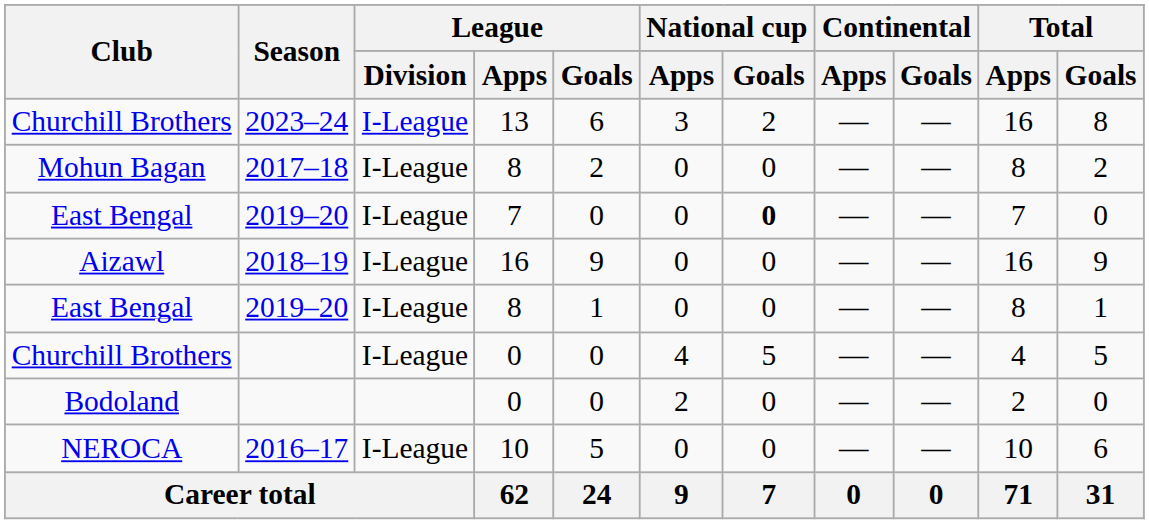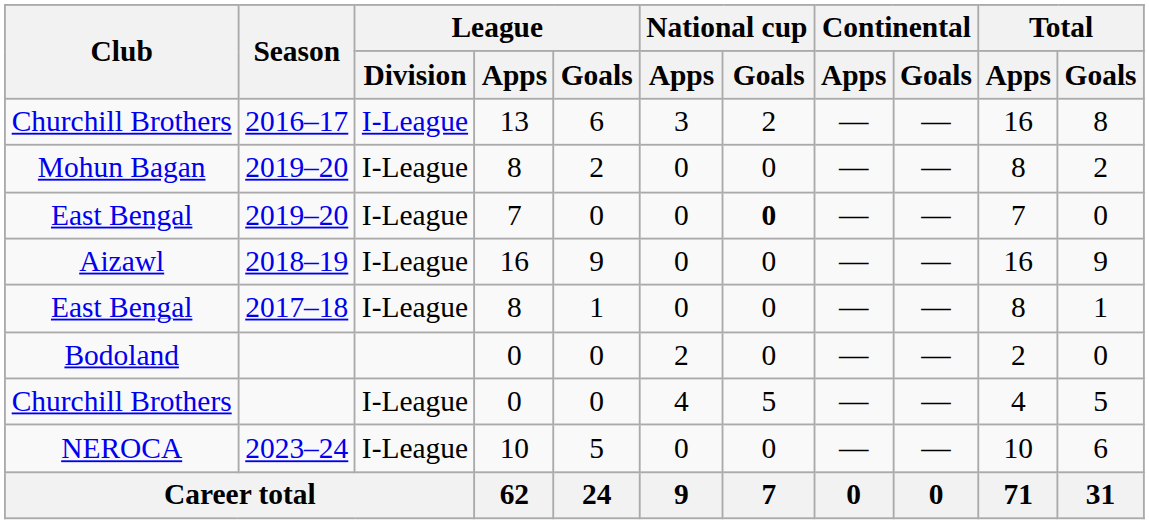 <table class="wikitable" style="text-align:center">
 <tr>
 <th rowspan="2">Club</th>
 <th rowspan="2">Season</th>
 <th colspan="3">League</th>
 <th colspan="2">National cup </th>
 <th colspan="2">Continental</th>
 <th colspan="2">Total</th>
 </tr>
 <tr>
 <th>Division</th>
 <th>Apps</th>
 <th>Goals</th>
 <th>Apps</th>
 <th>Goals</th>
 <th>Apps</th>
 <th>Goals</th>
 <th>Apps</th>
 <th>Goals</th>
 </tr>
 <tr>
 <td><a href='#'>Churchill Brothers</a></td>
-<td><a href='#'>2023–24</a></td>
+<td><a href='#'>2016–17</a></td>
 <td><a href='#'>I-League</a></td>
 <td>13</td>
 <td>6</td>
 <td>3</td>
 <td>2</td>
 <td>—</td>
 <td>—</td>
 <td>16</td>
 <td>8</td>
 </tr>
 <tr>
 <td><a href='#'>Mohun Bagan</a></td>
-<td><a href='#'>2017–18</a></td>
+<td><a href='#'>2019–20</a></td>
 <td>I-League</td>
 <td>8</td>
 <td>2</td>
 <td>0</td>
 <td>0</td>
 <td>—</td>
 <td>—</td>
 <td>8</td>
 <td>2</td>
 </tr>
 <tr>
 <td><a href='#'>East Bengal</a></td>
 <td><a href='#'>2019–20</a></td>
 <td>I-League</td>
 <td>7</td>
 <td>0</td>
 <td>0</td>
 <td><strong>0</strong></td>
 <td>—</td>
 <td>—</td>
 <td>7</td>
 <td>0</td>
 </tr>
 <tr>
 <td><a href='#'>Aizawl</a></td>
 <td><a href='#'>2018–19</a></td>
 <td>I-League</td>
 <td>16</td>
 <td>9</td>
 <td>0</td>
 <td>0</td>
 <td>—</td>
 <td>—</td>
 <td>16</td>
 <td>9</td>
 </tr>
 <tr>
 <td><a href='#'>East Bengal</a></td>
-<td><a href='#'>2019–20</a></td>
+<td><a href='#'>2017–18</a></td>
 <td>I-League</td>
 <td>8</td>
 <td>1</td>
 <td>0</td>
 <td>0</td>
 <td>—</td>
 <td>—</td>
 <td>8</td>
 <td>1</td>
+</tr>
+<tr>
+<td><a href='#'>Bodoland</a></td>
+<td></td>
+<td></td>
+<td>0</td>
+<td>0</td>
+<td>2</td>
+<td>0</td>
+<td>—</td>
+<td>—</td>
+<td>2</td>
+<td>0</td>
 </tr>
 <tr>
 <td><a href='#'>Churchill Brothers</a></td>
 <td></td>
 <td>I-League</td>
 <td>0</td>
 <td>0</td>
 <td>4</td>
 <td>5</td>
 <td>—</td>
 <td>—</td>
 <td>4</td>
 <td>5</td>
 </tr>
 <tr>
-<td><a href='#'>Bodoland</a></td>
-<td></td>
-<td></td>
-<td>0</td>
-<td>0</td>
-<td>2</td>
-<td>0</td>
-<td>—</td>
-<td>—</td>
-<td>2</td>
-<td>0</td>
-</tr>
-<tr>
 <td><a href='#'>NEROCA</a></td>
-<td><a href='#'>2016–17</a></td>
+<td><a href='#'>2023–24</a></td>
 <td>I-League</td>
 <td>10</td>
 <td>5</td>
 <td>0</td>
 <td>0</td>
 <td>—</td>
 <td>—</td>
 <td>10</td>
 <td>6</td>
 </tr>
 <tr>
 <th colspan="3">Career total</th>
 <th>62</th>
 <th>24</th>
 <th>9</th>
 <th>7</th>
 <th>0</th>
 <th>0</th>
 <th>71</th>
 <th>31</th>
 </tr>
 </table>
